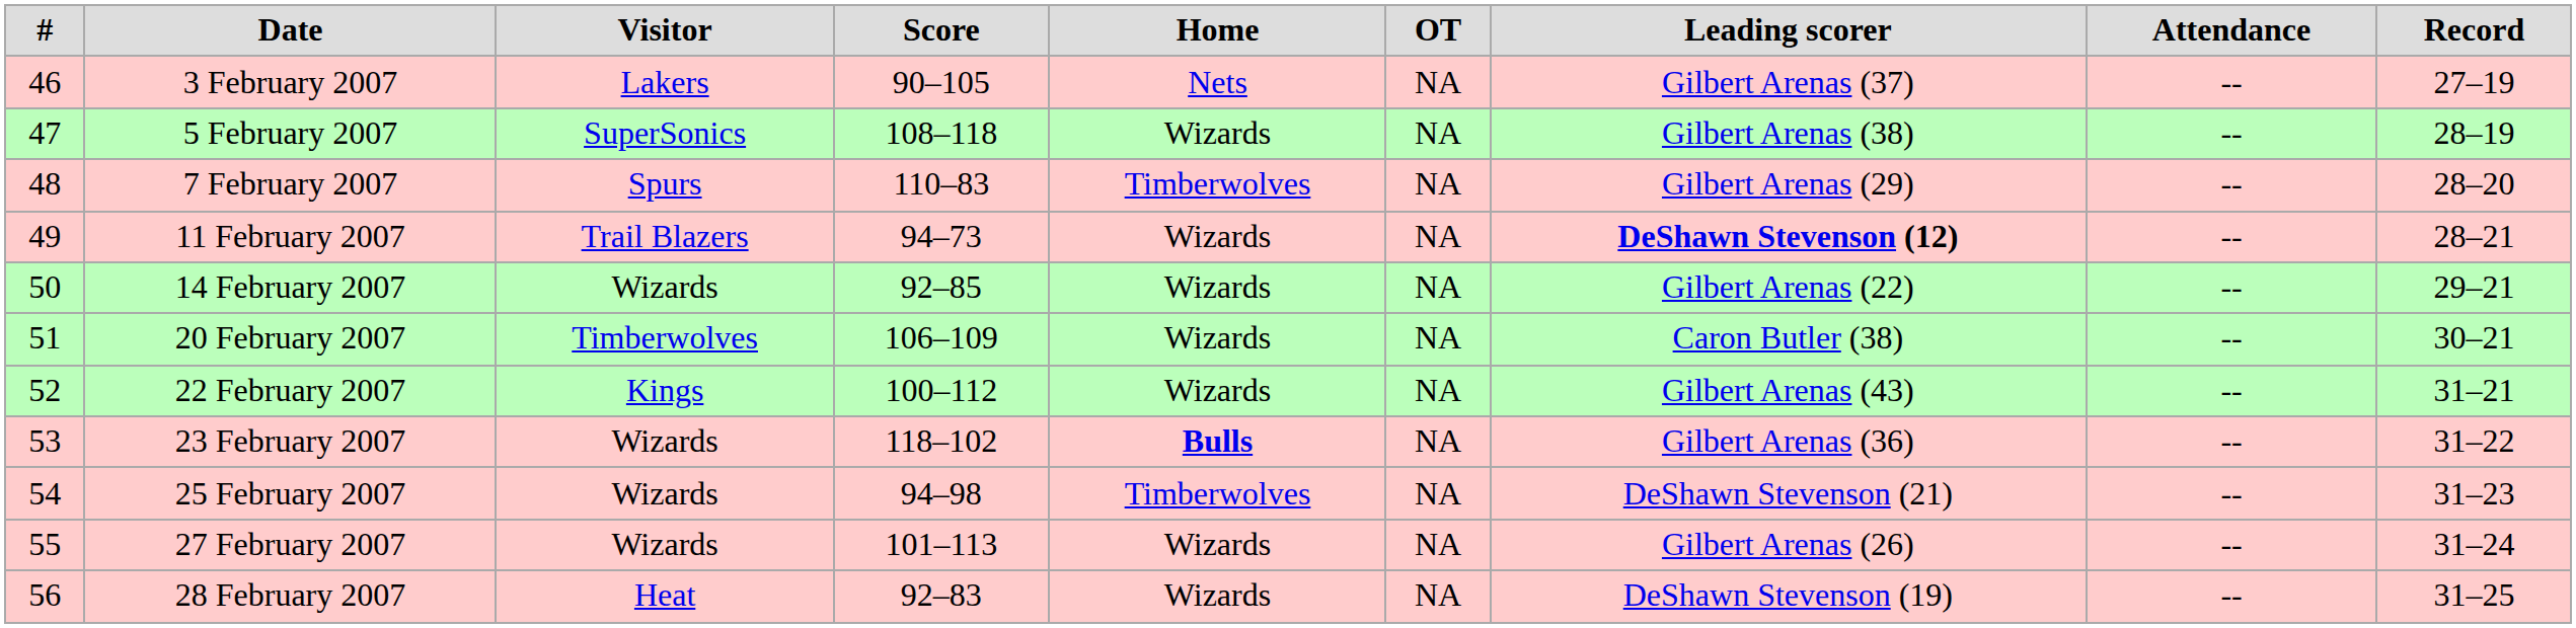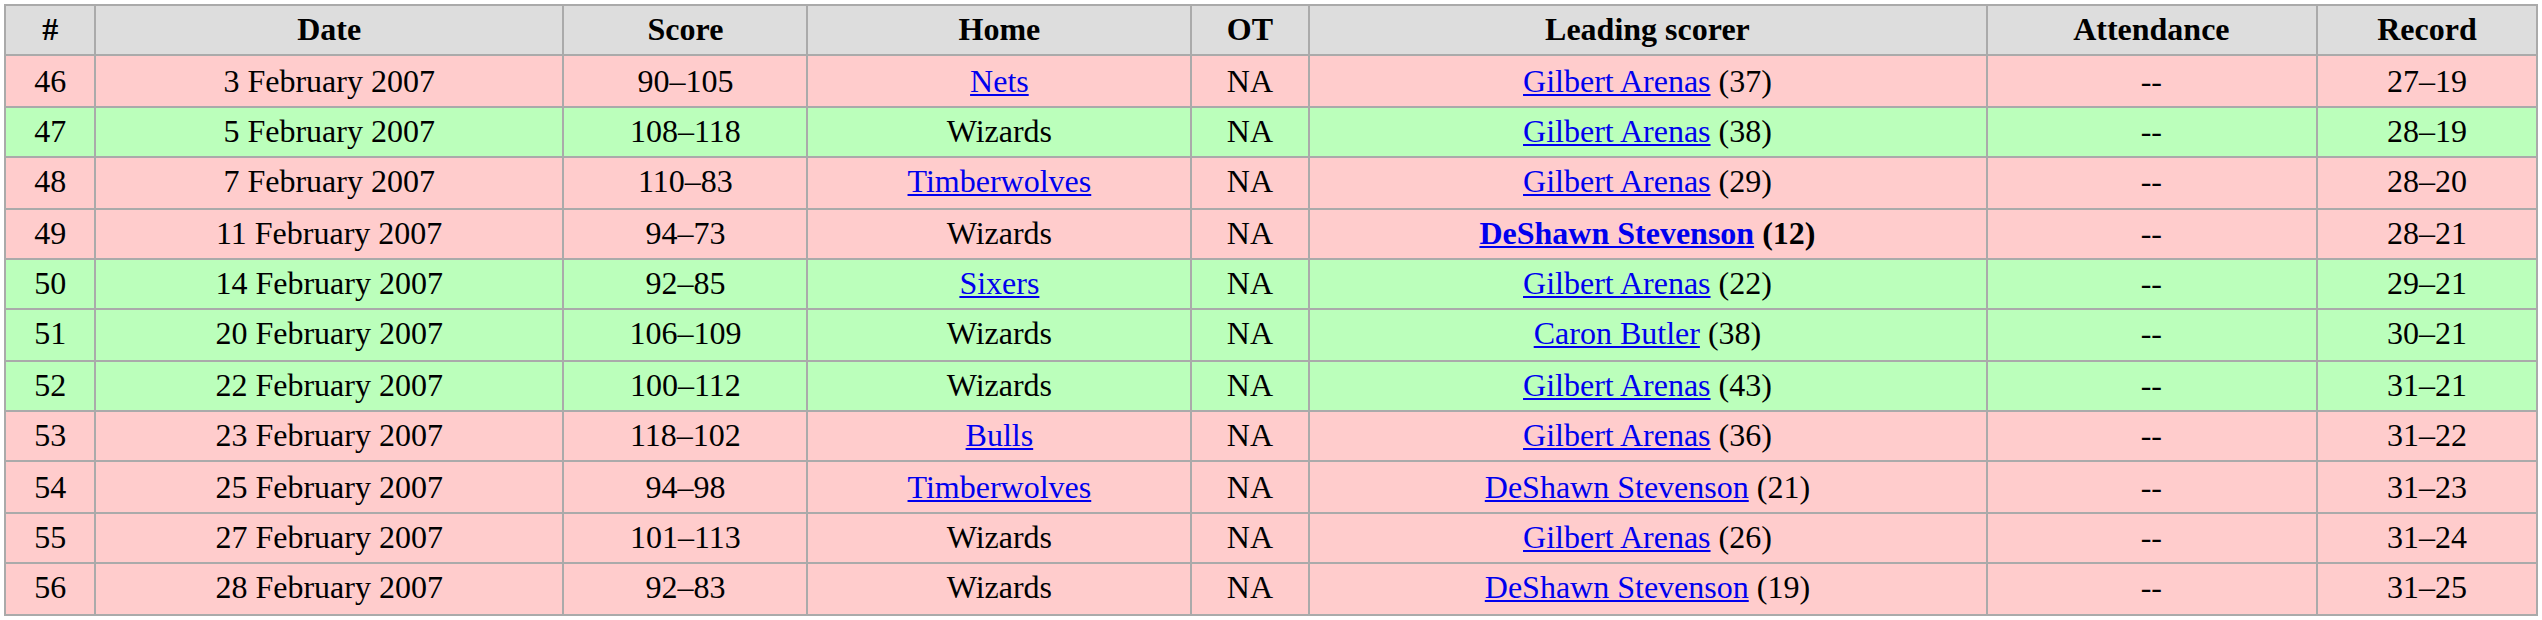 <table class="wikitable" width="80%">
 <tr align="center"  bgcolor="#dddddd">
 <td><strong>#</strong></td>
 <td><strong>Date</strong></td>
-<td><strong>Visitor</strong></td>
 <td><strong>Score</strong></td>
 <td><strong>Home</strong></td>
 <td><strong>OT</strong></td>
 <td><strong>Leading scorer</strong></td>
 <td><strong>Attendance</strong></td>
 <td><strong>Record</strong></td>
 </tr>
 <tr align="center" bgcolor="#ffcccc">
 <td>46</td>
 <td>3 February 2007</td>
-<td><a href='#'>Lakers</a></td>
 <td>90–105</td>
 <td><a href='#'>Nets</a></td>
 <td>NA</td>
 <td><a href='#'>Gilbert Arenas</a> (37)</td>
 <td>--</td>
 <td>27–19</td>
 </tr>
 <tr align="center" bgcolor="#bbffbb">
 <td>47</td>
 <td>5 February 2007</td>
-<td><a href='#'>SuperSonics</a></td>
 <td>108–118</td>
 <td>Wizards</td>
 <td>NA</td>
 <td><a href='#'>Gilbert Arenas</a> (38)</td>
 <td>--</td>
 <td>28–19</td>
 </tr>
 <tr align="center" bgcolor="#ffcccc">
 <td>48</td>
 <td>7 February 2007</td>
-<td><a href='#'>Spurs</a></td>
 <td>110–83</td>
 <td><a href='#'>Timberwolves</a></td>
 <td>NA</td>
 <td><a href='#'>Gilbert Arenas</a> (29)</td>
 <td>--</td>
 <td>28–20</td>
 </tr>
 <tr align="center" bgcolor="#ffcccc">
 <td>49</td>
 <td>11 February 2007</td>
-<td><a href='#'>Trail Blazers</a></td>
 <td>94–73</td>
 <td>Wizards</td>
 <td>NA</td>
 <td><strong><a href='#'>DeShawn Stevenson</a> (12)</strong></td>
 <td>--</td>
 <td>28–21</td>
 </tr>
 <tr align="center" bgcolor="#bbffbb">
 <td>50</td>
 <td>14 February 2007</td>
-<td>Wizards</td>
 <td>92–85</td>
-<td>Wizards</td>
+<td><a href='#'>Sixers</a></td>
 <td>NA</td>
 <td><a href='#'>Gilbert Arenas</a> (22)</td>
 <td>--</td>
 <td>29–21</td>
 </tr>
 <tr align="center" bgcolor="#bbffbb">
 <td>51</td>
 <td>20 February 2007</td>
-<td><a href='#'>Timberwolves</a></td>
 <td>106–109</td>
 <td>Wizards</td>
 <td>NA</td>
 <td><a href='#'>Caron Butler</a> (38)</td>
 <td>--</td>
 <td>30–21</td>
 </tr>
 <tr align="center" bgcolor="#bbffbb">
 <td>52</td>
 <td>22 February 2007</td>
-<td><a href='#'>Kings</a></td>
 <td>100–112</td>
 <td>Wizards</td>
 <td>NA</td>
 <td><a href='#'>Gilbert Arenas</a> (43)</td>
 <td>--</td>
 <td>31–21</td>
 </tr>
 <tr align="center" bgcolor="#ffcccc">
 <td>53</td>
 <td>23 February 2007</td>
-<td>Wizards</td>
 <td>118–102</td>
-<td><strong><a href='#'>Bulls</a></strong></td>
+<td><a href='#'>Bulls</a></td>
 <td>NA</td>
 <td><a href='#'>Gilbert Arenas</a> (36)</td>
 <td>--</td>
 <td>31–22</td>
 </tr>
 <tr align="center" bgcolor="#ffcccc">
 <td>54</td>
 <td>25 February 2007</td>
-<td>Wizards</td>
 <td>94–98</td>
 <td><a href='#'>Timberwolves</a></td>
 <td>NA</td>
 <td><a href='#'>DeShawn Stevenson</a> (21)</td>
 <td>--</td>
 <td>31–23</td>
 </tr>
 <tr align="center" bgcolor="#ffcccc">
 <td>55</td>
 <td>27 February 2007</td>
-<td>Wizards</td>
 <td>101–113</td>
 <td>Wizards</td>
 <td>NA</td>
 <td><a href='#'>Gilbert Arenas</a> (26)</td>
 <td>--</td>
 <td>31–24</td>
 </tr>
 <tr align="center" bgcolor="#ffcccc">
 <td>56</td>
 <td>28 February 2007</td>
-<td><a href='#'>Heat</a></td>
 <td>92–83</td>
 <td>Wizards</td>
 <td>NA</td>
 <td><a href='#'>DeShawn Stevenson</a> (19)</td>
 <td>--</td>
 <td>31–25</td>
 </tr>
 </table>
